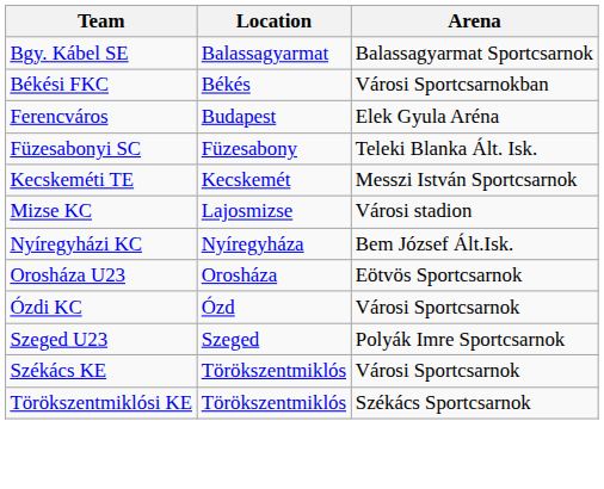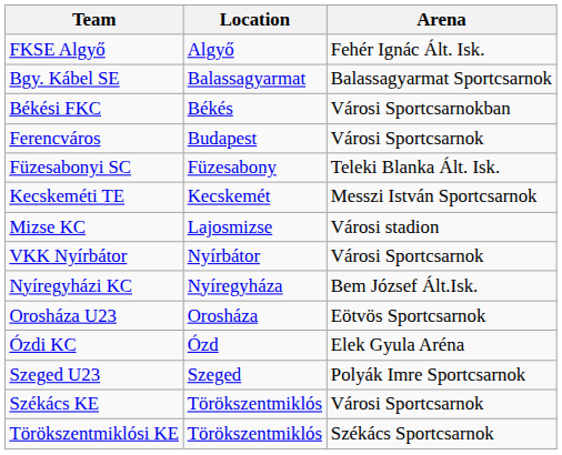 <table class="wikitable sortable" style="text-align: left;">
 <tr>
 <th>Team</th>
 <th>Location</th>
 <th>Arena</th>
+</tr>
+<tr>
+<td><a href='#'>FKSE Algyő</a></td>
+<td><a href='#'>Algyő</a></td>
+<td>Fehér Ignác Ált. Isk.</td>
 </tr>
 <tr>
 <td><a href='#'>Bgy. Kábel SE</a></td>
 <td><a href='#'>Balassagyarmat</a></td>
 <td>Balassagyarmat Sportcsarnok</td>
 </tr>
 <tr>
 <td><a href='#'>Békési FKC</a></td>
 <td><a href='#'>Békés</a></td>
 <td>Városi Sportcsarnokban</td>
 </tr>
 <tr>
 <td><a href='#'>Ferencváros</a></td>
 <td><a href='#'>Budapest</a></td>
-<td>Elek Gyula Aréna</td>
+<td>Városi Sportcsarnok</td>
 </tr>
 <tr>
 <td><a href='#'>Füzesabonyi SC</a></td>
 <td><a href='#'>Füzesabony</a></td>
 <td>Teleki Blanka Ált. Isk.</td>
 </tr>
 <tr>
 <td><a href='#'>Kecskeméti TE</a></td>
 <td><a href='#'>Kecskemét</a></td>
 <td>Messzi István Sportcsarnok</td>
 </tr>
 <tr>
 <td><a href='#'>Mizse KC</a></td>
 <td><a href='#'>Lajosmizse</a></td>
 <td>Városi stadion</td>
 </tr>
 <tr>
+<td><a href='#'>VKK Nyírbátor</a></td>
+<td><a href='#'>Nyírbátor</a></td>
+<td>Városi Sportcsarnok</td>
+</tr>
+<tr>
 <td><a href='#'>Nyíregyházi KC</a></td>
 <td><a href='#'>Nyíregyháza</a></td>
 <td>Bem József Ált.Isk.</td>
 </tr>
 <tr>
 <td><a href='#'>Orosháza U23</a></td>
 <td><a href='#'>Orosháza</a></td>
 <td>Eötvös Sportcsarnok</td>
 </tr>
 <tr>
 <td><a href='#'>Ózdi KC</a></td>
 <td><a href='#'>Ózd</a></td>
-<td>Városi Sportcsarnok</td>
+<td>Elek Gyula Aréna</td>
 </tr>
 <tr>
 <td><a href='#'>Szeged U23</a></td>
 <td><a href='#'>Szeged</a></td>
 <td>Polyák Imre Sportcsarnok</td>
 </tr>
 <tr>
 <td><a href='#'>Székács KE</a></td>
 <td><a href='#'>Törökszentmiklós</a></td>
 <td>Városi Sportcsarnok</td>
 </tr>
 <tr>
 <td><a href='#'>Törökszentmiklósi KE</a></td>
 <td><a href='#'>Törökszentmiklós</a></td>
 <td>Székács Sportcsarnok</td>
 </tr>
 </table>
